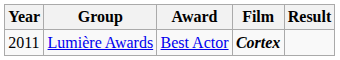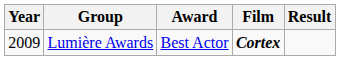 <table style="font-size: 100%;" class="wikitable">
 <tr>
 <th>Year</th>
 <th>Group</th>
 <th>Award</th>
 <th>Film</th>
 <th>Result</th>
 </tr>
 <tr>
-<td>2011</td>
+<td>2009</td>
 <td><a href='#'>Lumière Awards</a></td>
 <td><a href='#'>Best Actor</a></td>
 <td><strong><em>Cortex</em></strong></td>
 <td></td>
 </tr>
 </table>
